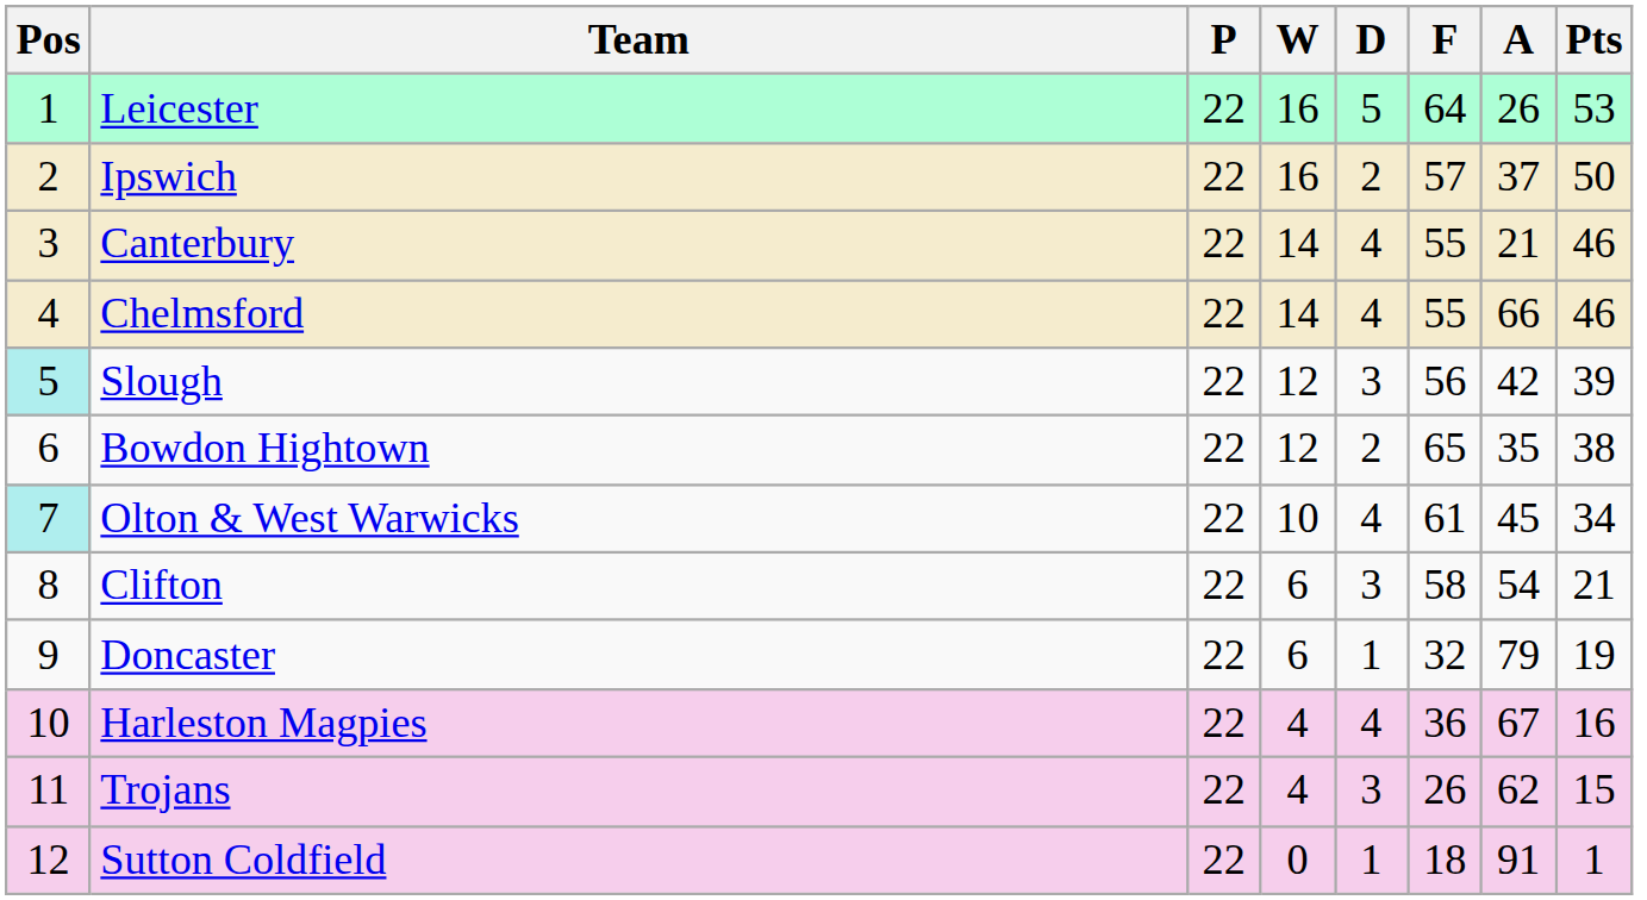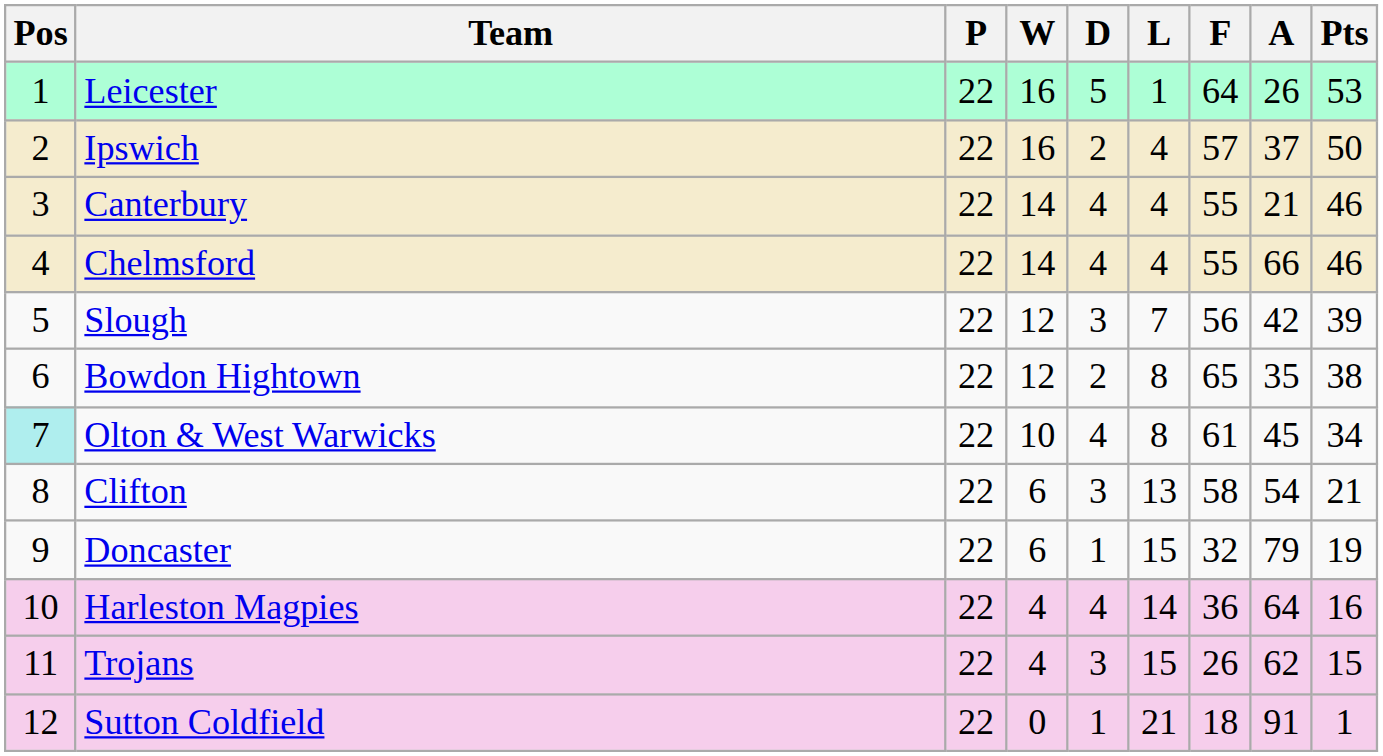 <table class="wikitable" style="font-size: 100%">
 <tr>
 <th width=20>Pos</th>
 <th width=400>Team</th>
 <th width=20>P</th>
 <th width=20>W</th>
 <th width=20>D</th>
+<th width=20>L</th>
 <th width=20>F</th>
 <th width=20>A</th>
 <th width=20>Pts</th>
 </tr>
 <tr align=center style="background: #ADFFD6;">
 <td>1</td>
 <td align="left"><a href='#'>Leicester</a></td>
 <td>22</td>
 <td>16</td>
 <td>5</td>
+<td>1</td>
 <td>64</td>
 <td>26</td>
 <td>53</td>
 </tr>
 <tr align=center style="background: #F5ECCE;">
 <td>2</td>
 <td align="left"><a href='#'>Ipswich</a></td>
 <td>22</td>
 <td>16</td>
 <td>2</td>
+<td>4</td>
 <td>57</td>
 <td>37</td>
 <td>50</td>
 </tr>
 <tr align=center style="background: #F5ECCE;">
 <td>3</td>
 <td align="left"><a href='#'>Canterbury</a></td>
 <td>22</td>
 <td>14</td>
+<td>4</td>
 <td>4</td>
 <td>55</td>
 <td>21</td>
 <td>46</td>
 </tr>
 <tr align=center style="background: #F5ECCE;">
 <td>4</td>
 <td align="left"><a href='#'>Chelmsford</a></td>
 <td>22</td>
 <td>14</td>
 <td>4</td>
+<td>4</td>
 <td>55</td>
 <td>66</td>
 <td>46</td>
 </tr>
 <tr align=center>
-<td style="background: paleturquoise;">5</td>
+<td>5</td>
 <td align="left"><a href='#'>Slough</a></td>
 <td>22</td>
 <td>12</td>
 <td>3</td>
+<td>7</td>
 <td>56</td>
 <td>42</td>
 <td>39</td>
 </tr>
 <tr align=center>
 <td>6</td>
 <td align="left"><a href='#'>Bowdon Hightown</a></td>
 <td>22</td>
 <td>12</td>
 <td>2</td>
+<td>8</td>
 <td>65</td>
 <td>35</td>
 <td>38</td>
 </tr>
 <tr align=center>
 <td style="background: paleturquoise;">7</td>
 <td align="left"><a href='#'>Olton & West Warwicks</a></td>
 <td>22</td>
 <td>10</td>
 <td>4</td>
+<td>8</td>
 <td>61</td>
 <td>45</td>
 <td>34</td>
 </tr>
 <tr align=center>
 <td>8</td>
 <td align="left"><a href='#'>Clifton</a></td>
 <td>22</td>
 <td>6</td>
 <td>3</td>
+<td>13</td>
 <td>58</td>
 <td>54</td>
 <td>21</td>
 </tr>
 <tr align=center>
 <td>9</td>
 <td align="left"><a href='#'>Doncaster</a></td>
 <td>22</td>
 <td>6</td>
 <td>1</td>
+<td>15</td>
 <td>32</td>
 <td>79</td>
 <td>19</td>
 </tr>
 <tr align=center style="background: #F6CEEC;">
 <td>10</td>
 <td align="left"><a href='#'>Harleston Magpies</a></td>
 <td>22</td>
 <td>4</td>
 <td>4</td>
+<td>14</td>
 <td>36</td>
-<td>67</td>
+<td>64</td>
 <td>16</td>
 </tr>
 <tr align=center style="background: #F6CEEC;">
 <td>11</td>
 <td align="left"><a href='#'>Trojans</a></td>
 <td>22</td>
 <td>4</td>
 <td>3</td>
+<td>15</td>
 <td>26</td>
 <td>62</td>
 <td>15</td>
 </tr>
 <tr align=center style="background: #F6CEEC;">
 <td>12</td>
 <td align="left"><a href='#'>Sutton Coldfield</a></td>
 <td>22</td>
 <td>0</td>
 <td>1</td>
+<td>21</td>
 <td>18</td>
 <td>91</td>
 <td>1</td>
 </tr>
 </table>
